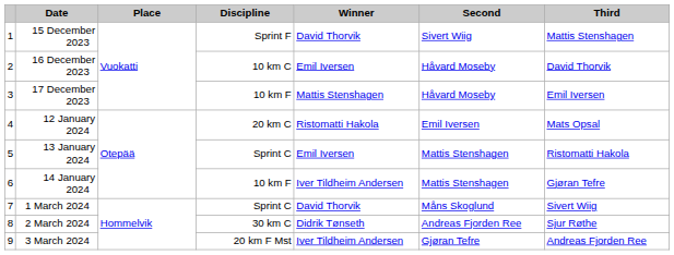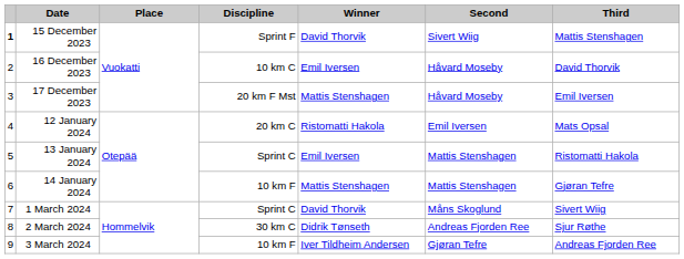 <table class="wikitable plainrowheaders" style="background:#fff; font-size:86%; line-height:16px; border:grey solid 1px; border-collapse:collapse;">
 <tr style="background:#ccc; text-align:center;">
 <th scope="col" style="background:#ccc; width=30 px;"></th>
 <th scope="col" style="background:#ccc; width:120px;">Date</th>
 <th scope="col" style="background:#ccc; width:150px;">Place</th>
 <th scope="col" style="background:#ccc; width:150px;">Discipline</th>
 <th scope="col" style="background:#ccc; width:200px;">Winner</th>
 <th scope="col" style="background:#ccc; width:200px;">Second</th>
 <th scope="col" style="background:#ccc; width:200px;">Third</th>
 </tr>
 <tr>
-<td align=center>1</td>
+<td align=center><strong>1</strong></td>
 <td align=right>15 December 2023  </td>
 <td rowspan=3> <a href='#'>Vuokatti</a></td>
 <td align=right>Sprint F</td>
 <td> <a href='#'>David Thorvik</a></td>
 <td> <a href='#'>Sivert Wiig</a></td>
 <td> <a href='#'>Mattis Stenshagen</a></td>
 </tr>
 <tr>
 <td align=center>2</td>
 <td align=right>16 December 2023  </td>
 <td align=right>10 km C</td>
 <td> <a href='#'>Emil Iversen</a></td>
 <td> <a href='#'>Håvard Moseby</a></td>
 <td> <a href='#'>David Thorvik</a></td>
 </tr>
 <tr>
 <td align=center>3</td>
 <td align=right>17 December 2023  </td>
-<td align=right>10 km F</td>
+<td align=right>20 km F Mst</td>
 <td> <a href='#'>Mattis Stenshagen</a></td>
 <td> <a href='#'>Håvard Moseby</a></td>
 <td> <a href='#'>Emil Iversen</a></td>
 </tr>
 <tr>
 <td align=center>4</td>
 <td align=right>12 January 2024  </td>
 <td rowspan=3> <a href='#'>Otepää</a></td>
 <td align=right>20 km C</td>
 <td> <a href='#'>Ristomatti Hakola</a></td>
 <td> <a href='#'>Emil Iversen</a></td>
 <td> <a href='#'>Mats Opsal</a></td>
 </tr>
 <tr>
 <td align=center>5</td>
 <td align=right>13 January 2024  </td>
 <td align=right>Sprint C</td>
 <td> <a href='#'>Emil Iversen</a></td>
 <td> <a href='#'>Mattis Stenshagen</a></td>
 <td> <a href='#'>Ristomatti Hakola</a></td>
 </tr>
 <tr>
 <td align=center>6</td>
 <td align=right>14 January 2024  </td>
 <td align=right>10 km F</td>
-<td> <a href='#'>Iver Tildheim Andersen</a></td>
+<td> <a href='#'>Mattis Stenshagen</a></td>
 <td> <a href='#'>Mattis Stenshagen</a></td>
 <td> <a href='#'>Gjøran Tefre</a></td>
 </tr>
 <tr>
 <td align=center>7</td>
 <td align=right>1 March 2024  </td>
 <td rowspan=3> <a href='#'>Hommelvik</a></td>
 <td align=right>Sprint C</td>
 <td> <a href='#'>David Thorvik</a></td>
 <td> <a href='#'>Måns Skoglund</a></td>
 <td> <a href='#'>Sivert Wiig</a></td>
 </tr>
 <tr>
 <td align=center>8</td>
 <td align=right>2 March 2024  </td>
 <td align=right>30 km C</td>
 <td> <a href='#'>Didrik Tønseth</a></td>
 <td> <a href='#'>Andreas Fjorden Ree</a></td>
 <td> <a href='#'>Sjur Røthe</a></td>
 </tr>
 <tr>
 <td align=center>9</td>
 <td align=right>3 March 2024  </td>
-<td align=right>20 km F Mst</td>
+<td align=right>10 km F</td>
 <td> <a href='#'>Iver Tildheim Andersen</a></td>
 <td> <a href='#'>Gjøran Tefre</a></td>
 <td> <a href='#'>Andreas Fjorden Ree</a></td>
 </tr>
 </table>
